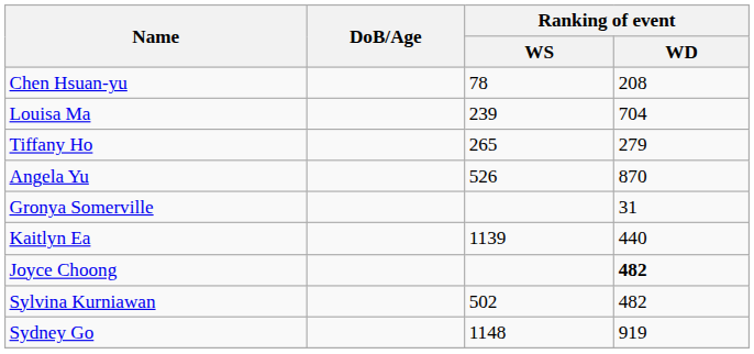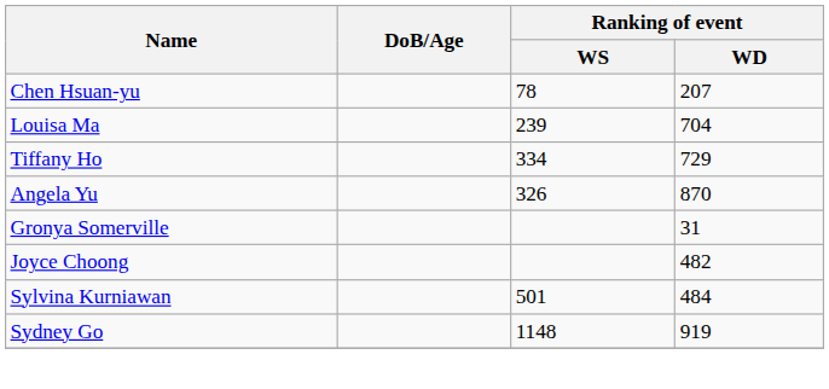 <table class="wikitable"  style="width:600px; font-size:95%;">
 <tr>
 <th align="left" rowspan="2">Name</th>
 <th align="left" rowspan="2">DoB/Age</th>
 <th align="center" colspan="2">Ranking of event</th>
 </tr>
 <tr>
 <th align="center">WS</th>
 <th align="center">WD</th>
 </tr>
 <tr>
 <td align="left"><a href='#'>Chen Hsuan-yu</a></td>
 <td align="left"></td>
 <td>78</td>
-<td>208</td>
+<td>207</td>
 </tr>
 <tr>
 <td align="left"><a href='#'>Louisa Ma</a></td>
 <td align="left"></td>
 <td>239</td>
 <td>704</td>
 </tr>
 <tr>
 <td align="left"><a href='#'>Tiffany Ho</a></td>
 <td align="left"></td>
-<td>265</td>
-<td>279</td>
+<td>334</td>
+<td>729</td>
 </tr>
 <tr>
 <td align="left"><a href='#'>Angela Yu</a></td>
 <td align="left"></td>
-<td>526</td>
+<td>326</td>
 <td>870</td>
 </tr>
 <tr>
 <td align="left"><a href='#'>Gronya Somerville</a></td>
 <td align="left"></td>
 <td></td>
 <td>31</td>
 </tr>
 <tr>
-<td align="left"><a href='#'>Kaitlyn Ea</a></td>
-<td align="left"></td>
-<td>1139</td>
-<td>440</td>
-</tr>
-<tr>
 <td align="left"><a href='#'>Joyce Choong</a></td>
 <td align="left"></td>
 <td></td>
-<td><strong>482</strong></td>
+<td>482</td>
 </tr>
 <tr>
 <td align="left"><a href='#'>Sylvina Kurniawan</a></td>
 <td align="left"></td>
-<td>502</td>
-<td>482</td>
+<td>501</td>
+<td>484</td>
 </tr>
 <tr>
 <td align="left"><a href='#'>Sydney Go</a></td>
 <td align="left"></td>
 <td>1148</td>
 <td>919</td>
 </tr>
 <tr>
 </tr>
 </table>
